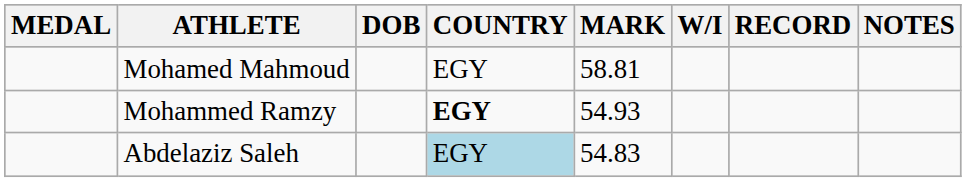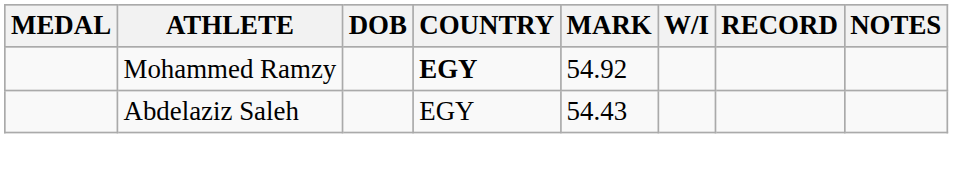 <table class="wikitable">
 <tr>
 <th>MEDAL</th>
 <th>ATHLETE</th>
 <th>DOB</th>
 <th>COUNTRY</th>
 <th>MARK</th>
 <th>W/I</th>
 <th>RECORD</th>
 <th>NOTES</th>
 </tr>
 <tr>
 <td></td>
-<td>Mohamed Mahmoud</td>
-<td></td>
-<td>EGY</td>
-<td>58.81</td>
-<td></td>
-<td></td>
-<td></td>
-</tr>
-<tr>
-<td></td>
 <td>Mohammed Ramzy</td>
 <td></td>
 <td><strong>EGY</strong></td>
-<td>54.93</td>
+<td>54.92</td>
 <td></td>
 <td></td>
 <td></td>
 </tr>
 <tr>
 <td></td>
 <td>Abdelaziz Saleh</td>
 <td></td>
-<td style="background: lightblue;">EGY</td>
-<td>54.83</td>
+<td>EGY</td>
+<td>54.43</td>
 <td></td>
 <td></td>
 <td></td>
 </tr>
 </table>
